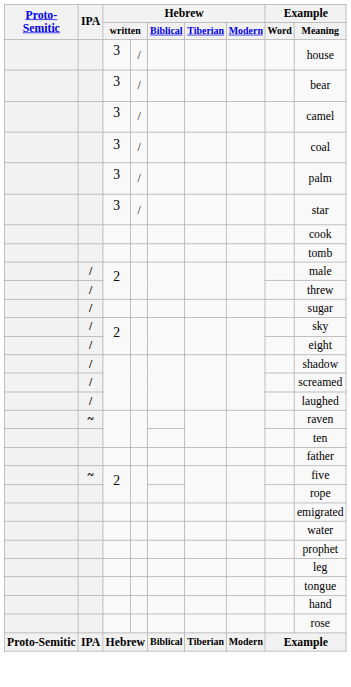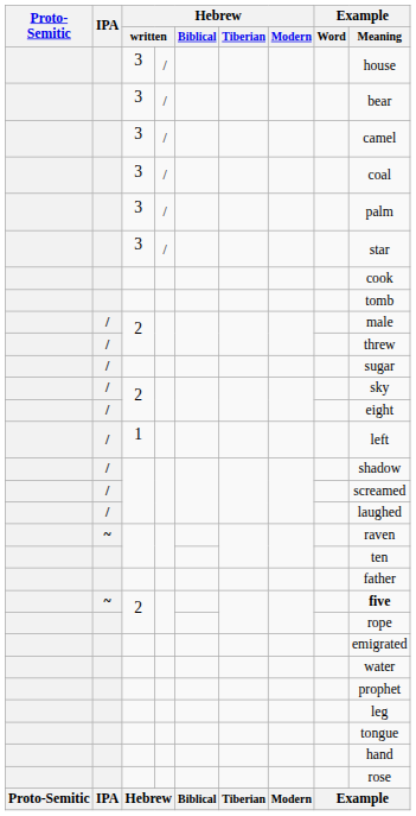 <table class="wikitable" style="text-align:center;">
 <tr>
 <th rowspan="2"><a href='#'>Proto-<br>Semitic</a></th>
 <th rowspan="2">IPA</th>
 <th colspan="5">Hebrew</th>
 <th colspan="2">Example</th>
 </tr>
 <tr>
 <th style="font-size:85%" colspan="2">written</th>
 <th style="font-size:85%"><a href='#'>Biblical</a></th>
 <th style="font-size:85%"><a href='#'>Tiberian</a></th>
 <th style="font-size:85%"><a href='#'>Modern</a></th>
 <th style="font-size:85%">Word</th>
 <th style="font-size:85%">Meaning</th>
 </tr>
 <tr>
 <th></th>
 <th></th>
 <td style="text-align:center; font-size:140%;"><big></big><sup>3</sup></td>
 <td>/</td>
 <td></td>
 <td></td>
 <td></td>
 <td><big></big></td>
 <td>house</td>
 </tr>
 <tr>
 <th></th>
 <th></th>
 <td style="text-align:center; font-size:140%;"><big></big><sup>3</sup></td>
 <td>/</td>
 <td></td>
 <td></td>
 <td></td>
 <td><big></big></td>
 <td>bear</td>
 </tr>
 <tr>
 <th></th>
 <th></th>
 <td style="text-align:center; font-size:140%;"><big></big><sup>3</sup></td>
 <td>/</td>
 <td></td>
 <td></td>
 <td></td>
 <td><big></big></td>
 <td>camel</td>
 </tr>
 <tr>
 <th></th>
 <th></th>
 <td style="text-align:center; font-size:140%;"><big></big><sup>3</sup></td>
 <td>/</td>
 <td></td>
 <td></td>
 <td></td>
 <td><big></big></td>
 <td>coal</td>
 </tr>
 <tr>
 <th></th>
 <th></th>
 <td style="text-align:center; font-size:140%;"><big></big><sup>3</sup></td>
 <td>/</td>
 <td></td>
 <td></td>
 <td></td>
 <td><big></big></td>
 <td>palm</td>
 </tr>
 <tr>
 <th></th>
 <th></th>
 <td style="text-align:center; font-size:140%;"><big></big><sup>3</sup></td>
 <td>/</td>
 <td></td>
 <td></td>
 <td></td>
 <td><big></big></td>
 <td>star</td>
 </tr>
 <tr>
 <th></th>
 <th></th>
 <td style="text-align:center; font-size:140%;"><big></big></td>
 <td></td>
 <td></td>
 <td></td>
 <td></td>
 <td><big></big></td>
 <td>cook</td>
 </tr>
 <tr>
 <th></th>
 <th></th>
 <td style="text-align:center; font-size:140%;"><big></big></td>
 <td></td>
 <td></td>
 <td></td>
 <td></td>
 <td><big></big></td>
 <td>tomb</td>
 </tr>
 <tr>
 <th></th>
 <th> / </th>
 <td rowspan="2"   style="text-align:center; font-size:140%;"><big></big><sup>2</sup></td>
 <td rowspan="2"></td>
 <td rowspan="2"></td>
 <td rowspan="2"></td>
 <td rowspan="2"></td>
 <td><big></big></td>
 <td>male</td>
 </tr>
 <tr>
 <th></th>
 <th> / </th>
 <td><big></big></td>
 <td>threw</td>
 </tr>
 <tr>
 <th></th>
 <th> / </th>
 <td style="text-align:center; font-size:140%;"><big></big></td>
 <td></td>
 <td></td>
 <td></td>
 <td></td>
 <td><big></big></td>
 <td>sugar</td>
 </tr>
 <tr>
 <th></th>
 <th> / </th>
 <td rowspan="2"   style="text-align:center; font-size:140%;"><big></big><sup>2</sup></td>
 <td rowspan="2"></td>
 <td rowspan="2"></td>
 <td rowspan="2"></td>
 <td rowspan="2"></td>
 <td><big></big></td>
 <td>sky</td>
 </tr>
 <tr>
 <th></th>
 <th> / </th>
 <td><big></big></td>
 <td>eight</td>
 </tr>
 <tr>
 <th></th>
 <th> / </th>
+<td style="text-align:center; font-size:140%;"><big></big><sup>1</sup></td>
+<td></td>
+<td></td>
+<td></td>
+<td></td>
+<td><big></big></td>
+<td>left</td>
+</tr>
+<tr>
+<th></th>
+<th> / </th>
 <td rowspan="3"   style="text-align:center; font-size:140%;"><big></big></td>
 <td rowspan="3"></td>
 <td rowspan="3"></td>
 <td rowspan="3"></td>
 <td rowspan="3"></td>
 <td><big></big></td>
 <td>shadow</td>
 </tr>
 <tr>
 <th></th>
 <th> / </th>
 <td><big></big></td>
 <td>screamed</td>
 </tr>
 <tr>
 <th></th>
 <th> / </th>
 <td><big></big></td>
 <td>laughed</td>
 </tr>
 <tr>
 <th></th>
 <th>~</th>
 <td rowspan="2"   style="text-align:center; font-size:140%;"><big></big></td>
 <td rowspan="2"></td>
 <td></td>
 <td rowspan="2"></td>
 <td rowspan="2"></td>
 <td><big></big></td>
 <td>raven</td>
 </tr>
 <tr>
 <th></th>
 <th></th>
 <td></td>
 <td><big></big></td>
 <td>ten</td>
 </tr>
 <tr>
 <th></th>
 <th></th>
 <td style="text-align:center; font-size:140%;"><big></big></td>
 <td></td>
 <td></td>
 <td></td>
 <td></td>
 <td><big></big></td>
 <td>father</td>
 </tr>
 <tr>
 <th></th>
 <th>~</th>
 <td rowspan="2"   style="text-align:center; font-size:140%;"><big></big><sup>2</sup></td>
 <td rowspan="2"></td>
 <td></td>
 <td rowspan="2"></td>
 <td rowspan="2"></td>
 <td><big></big></td>
-<td>five</td>
+<td><strong>five</strong></td>
 </tr>
 <tr>
 <th></th>
 <th></th>
 <td></td>
 <td><big></big></td>
 <td>rope</td>
 </tr>
 <tr>
 <th></th>
 <th></th>
 <td style="text-align:center; font-size:140%;"><big></big></td>
 <td></td>
 <td></td>
 <td></td>
 <td></td>
 <td><big></big></td>
 <td>emigrated</td>
 </tr>
 <tr>
 <th></th>
 <th></th>
 <td style="text-align:center; font-size:140%;"><big></big></td>
 <td></td>
 <td></td>
 <td></td>
 <td></td>
 <td><big></big></td>
 <td>water</td>
 </tr>
 <tr>
 <th></th>
 <th></th>
 <td style="text-align:center; font-size:140%;"><big></big></td>
 <td></td>
 <td></td>
 <td></td>
 <td></td>
 <td><big></big></td>
 <td>prophet</td>
 </tr>
 <tr>
 <th></th>
 <th></th>
 <td style="text-align:center; font-size:140%;"><big></big></td>
 <td></td>
 <td></td>
 <td></td>
 <td></td>
 <td><big></big></td>
 <td>leg</td>
 </tr>
 <tr>
 <th></th>
 <th></th>
 <td style="text-align:center; font-size:140%;"><big></big></td>
 <td></td>
 <td></td>
 <td></td>
 <td></td>
 <td><big></big></td>
 <td>tongue</td>
 </tr>
 <tr>
 <th></th>
 <th></th>
 <td style="text-align:center; font-size:140%;"><big></big></td>
 <td></td>
 <td></td>
 <td></td>
 <td></td>
 <td><big></big></td>
 <td>hand</td>
 </tr>
 <tr>
 <th></th>
 <th></th>
 <td style="text-align:center; font-size:140%;"><big></big></td>
 <td></td>
 <td></td>
 <td></td>
 <td></td>
 <td><big></big></td>
 <td>rose</td>
 </tr>
 <tr>
 <th>Proto-Semitic</th>
 <th>IPA</th>
 <th colspan="2">Hebrew</th>
 <th style="font-size:85%">Biblical</th>
 <th style="font-size:85%">Tiberian</th>
 <th style="font-size:85%">Modern</th>
 <th colspan="2">Example</th>
 </tr>
 </table>
